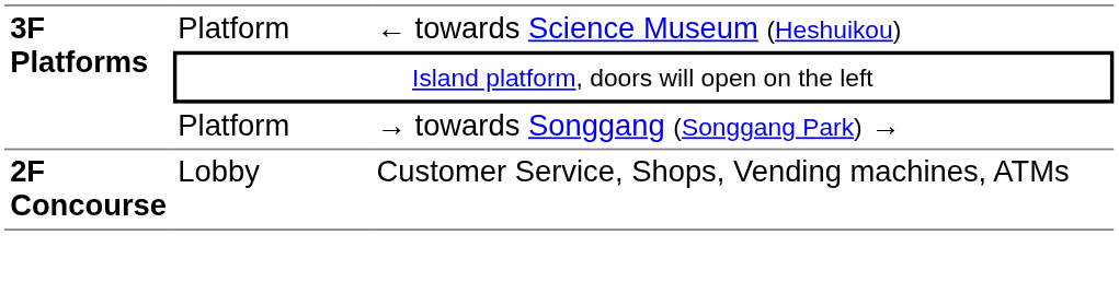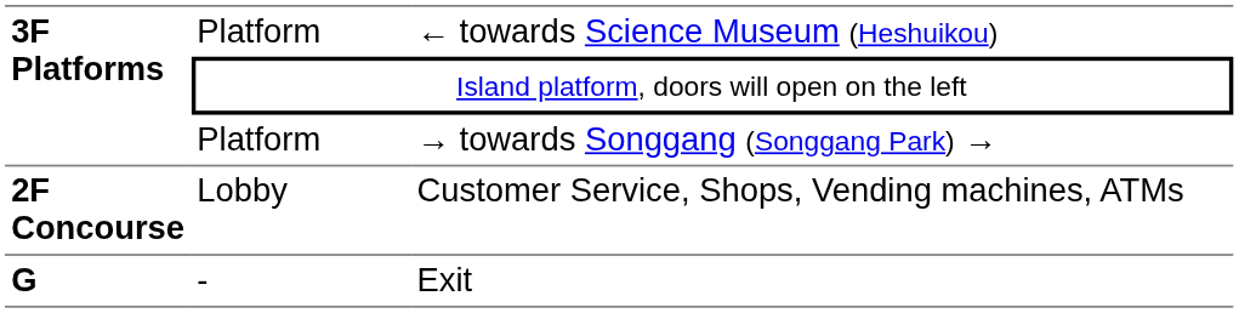 <table table border=0 cellspacing=0 cellpadding=3>
 <tr>
 <td style="border-top:solid 1px gray;" rowspan=3 valign=top><strong>3F<br>Platforms</strong></td>
 <td style="border-top:solid 1px gray;" valign=top>Platform</td>
 <td style="border-top:solid 1px gray;" valign=top>←  towards <a href='#'>Science Museum</a> <small>(<a href='#'>Heshuikou</a>)</small></td>
 </tr>
 <tr>
 <td style="border-right:solid 2px black;border-left:solid 2px black;border-top:solid 2px black;border-bottom:solid 2px black;text-align:center;" colspan=2><small><a href='#'>Island platform</a>, doors will open on the left</small></td>
 </tr>
 <tr>
 <td>Platform</td>
 <td><span>→</span>  towards <a href='#'>Songgang</a> <small>(<a href='#'>Songgang Park</a>)</small> →</td>
 </tr>
 <tr>
 <td style="border-bottom:solid 1px gray; border-top:solid 1px gray;" valign=top width=50><strong>2F<br>Concourse</strong></td>
 <td style="border-bottom:solid 1px gray; border-top:solid 1px gray;" valign=top width=100>Lobby</td>
 <td style="border-bottom:solid 1px gray; border-top:solid 1px gray;" valign=top width=390>Customer Service, Shops, Vending machines, ATMs</td>
 </tr>
+<tr>
+<td style="border-bottom:solid 1px gray;" width=50 valign=top><strong>G</strong></td>
+<td style="border-bottom:solid 1px gray;" width=100 valign=top>-</td>
+<td style="border-bottom:solid 1px gray;" width=390 valign=top>Exit</td>
+</tr>
 </table>
